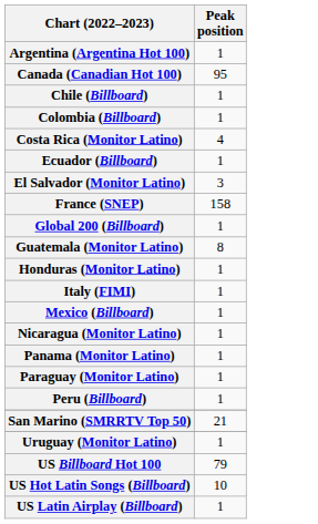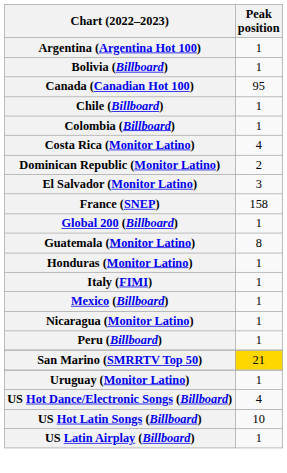 <table class="wikitable sortable plainrowheaders" style="text-align:center">
 <tr>
 <th scope="col">Chart (2022–2023)</th>
 <th scope="col">Peak<br>position</th>
 </tr>
 <tr>
 <th scope="row">Argentina (<a href='#'>Argentina Hot 100</a>)</th>
+<td>1</td>
+</tr>
+<tr>
+<th scope="row">Bolivia (<em><a href='#'>Billboard</a></em>)</th>
 <td>1</td>
 </tr>
 <tr>
 <th scope="row">Canada (<a href='#'>Canadian Hot 100</a>)</th>
 <td>95</td>
 </tr>
 <tr>
 <th scope="row">Chile (<em><a href='#'>Billboard</a></em>)</th>
 <td>1</td>
 </tr>
 <tr>
 <th scope="row">Colombia (<em><a href='#'>Billboard</a></em>)</th>
 <td>1</td>
 </tr>
 <tr>
 <th scope="row">Costa Rica (<a href='#'>Monitor Latino</a>)</th>
 <td>4</td>
 </tr>
 <tr>
-<th scope="row">Ecuador (<em><a href='#'>Billboard</a></em>)</th>
-<td>1</td>
+<th scope="row">Dominican Republic (<a href='#'>Monitor Latino</a>)</th>
+<td>2</td>
 </tr>
 <tr>
 <th scope="row">El Salvador (<a href='#'>Monitor Latino</a>)</th>
 <td>3</td>
 </tr>
 <tr>
 <th scope="row">France (<a href='#'>SNEP</a>)</th>
 <td>158</td>
 </tr>
 <tr>
 <th scope="row"><a href='#'>Global 200</a> (<em><a href='#'>Billboard</a></em>)</th>
 <td>1</td>
 </tr>
 <tr>
 <th scope="row">Guatemala (<a href='#'>Monitor Latino</a>)</th>
 <td>8</td>
 </tr>
 <tr>
 <th scope="row">Honduras (<a href='#'>Monitor Latino</a>)</th>
 <td>1</td>
 </tr>
 <tr>
 <th scope="row">Italy (<a href='#'>FIMI</a>)</th>
 <td>1</td>
 </tr>
 <tr>
 <th scope="row"><a href='#'>Mexico</a> (<em><a href='#'>Billboard</a></em>)</th>
 <td>1</td>
 </tr>
 <tr>
 <th scope="row">Nicaragua (<a href='#'>Monitor Latino</a>)</th>
 <td>1</td>
 </tr>
 <tr>
-<th scope="row">Panama (<a href='#'>Monitor Latino</a>)</th>
-<td>1</td>
-</tr>
-<tr>
-<th scope="row">Paraguay (<a href='#'>Monitor Latino</a>)</th>
-<td>1</td>
-</tr>
-<tr>
 <th scope="row">Peru (<em><a href='#'>Billboard</a></em>)</th>
 <td>1</td>
 </tr>
 <tr>
 </tr>
 <tr>
 <th scope="row">San Marino (<a href='#'>SMRRTV Top 50</a>)</th>
-<td>21</td>
+<td style="background: gold;">21</td>
 </tr>
 <tr>
 </tr>
 <tr>
 </tr>
 <tr>
 <th scope="row">Uruguay (<a href='#'>Monitor Latino</a>)</th>
 <td>1</td>
 </tr>
 <tr>
-<th scope="row">US <a href='#'><em>Billboard</em> Hot 100</a></th>
-<td>79</td>
+<th scope="row">US <a href='#'>Hot Dance/Electronic Songs</a> (<em><a href='#'>Billboard</a></em>)</th>
+<td>4</td>
 </tr>
 <tr>
 <th scope="row">US <a href='#'>Hot Latin Songs</a> (<em><a href='#'>Billboard</a></em>)</th>
 <td>10</td>
 </tr>
 <tr>
 <th scope="row">US <a href='#'>Latin Airplay</a> (<em><a href='#'>Billboard</a></em>)</th>
 <td>1</td>
 </tr>
 </table>
